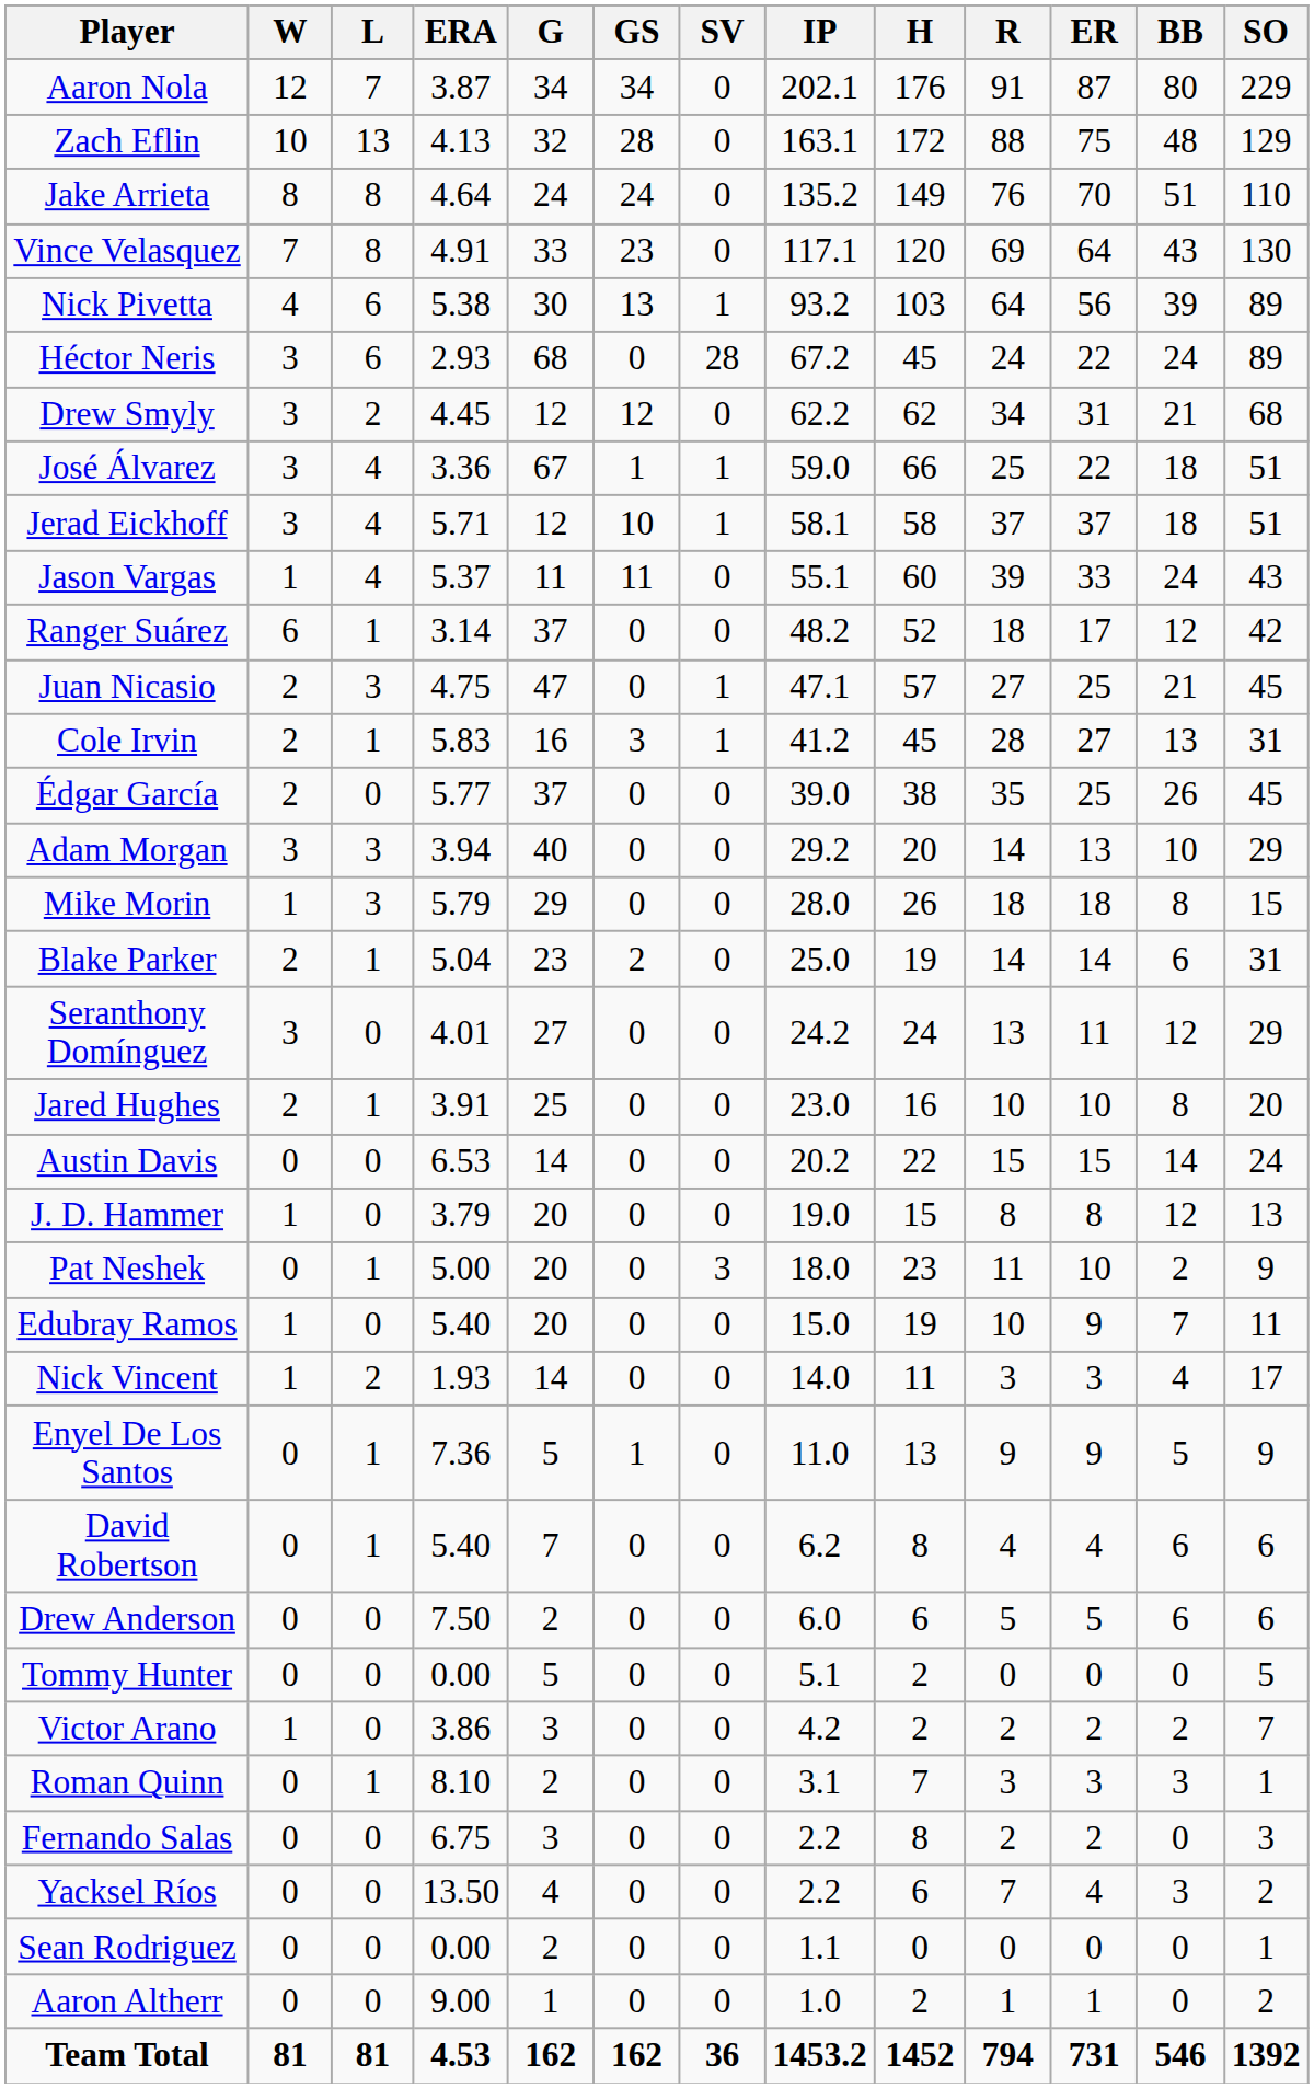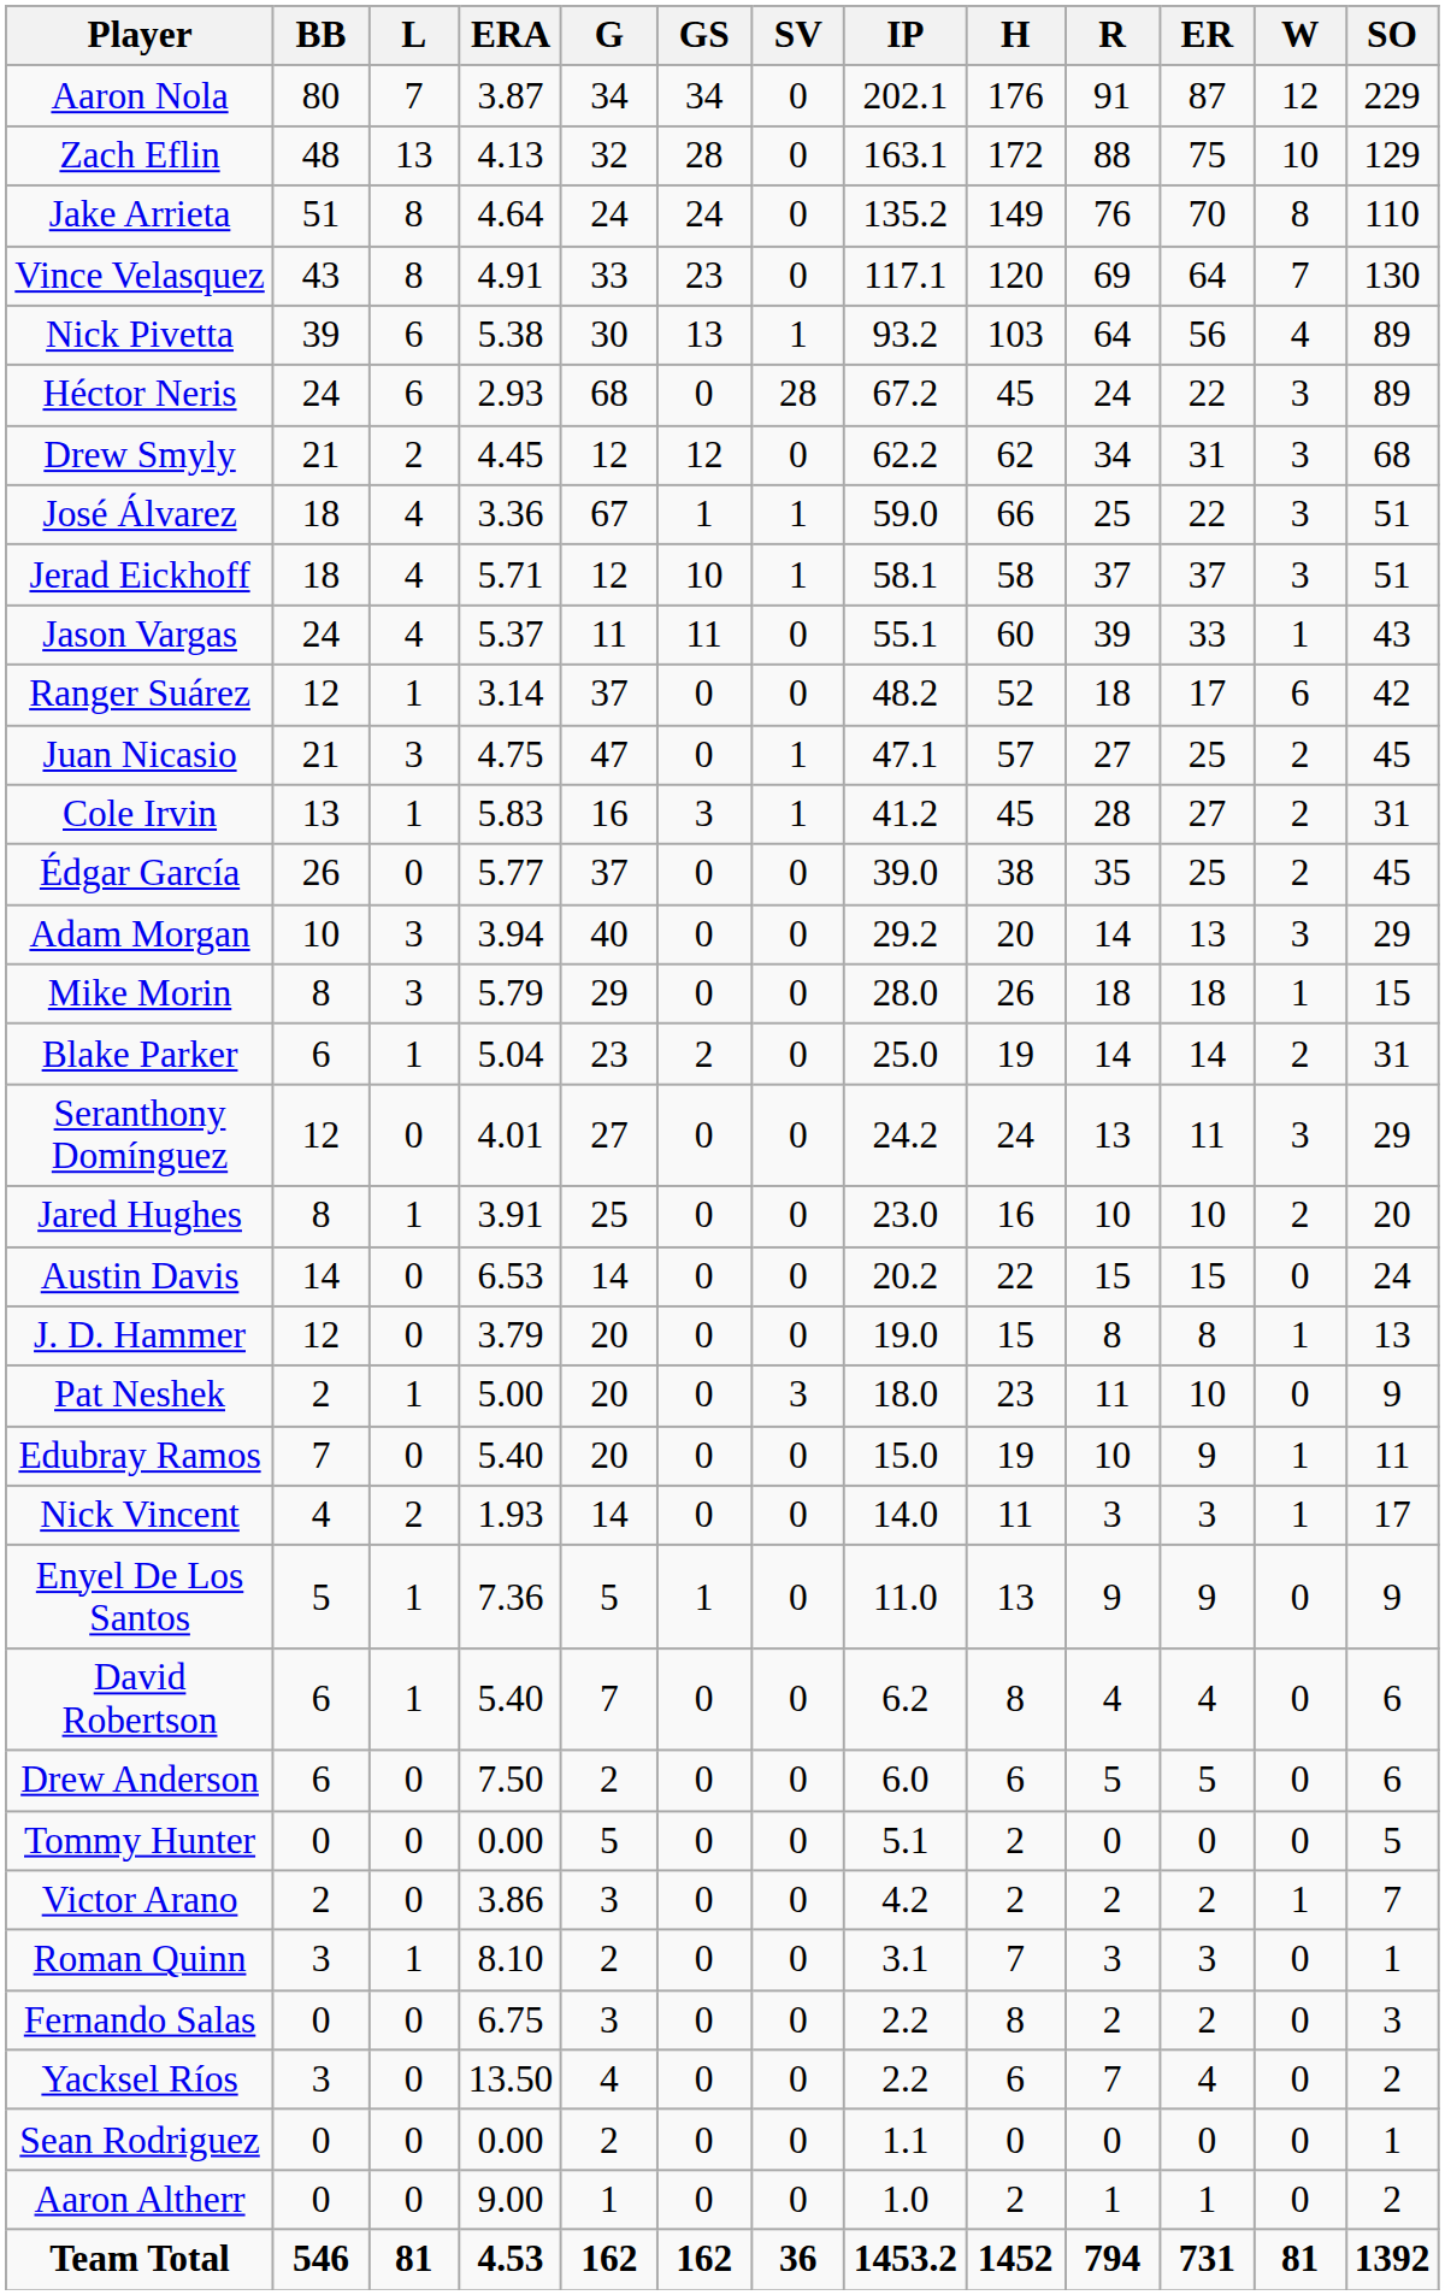 <table class=wikitable style="text-align:center">
 <tr>
 <th bgcolor=#DDDDFF; width="20%">Player</th>
-<th bgcolor=#DDDDFF; width="7%">W</th>
+<th bgcolor=#DDDDFF; width="7%">BB</th>
 <th bgcolor=#DDDDFF; width="7%">L</th>
 <th bgcolor=#DDDDFF; width="7%">ERA</th>
 <th bgcolor=#DDDDFF; width="7%">G</th>
 <th bgcolor=#DDDDFF; width="7%">GS</th>
 <th bgcolor=#DDDDFF; width="7%">SV</th>
 <th bgcolor=#DDDDFF; width="7%">IP</th>
 <th bgcolor=#DDDDFF; width="7%">H</th>
 <th bgcolor=#DDDDFF; width="7%">R</th>
 <th bgcolor=#DDDDFF; width="7%">ER</th>
-<th bgcolor=#DDDDFF; width="7%">BB</th>
+<th bgcolor=#DDDDFF; width="7%">W</th>
 <th bgcolor=#DDDDFF; width="7%">SO</th>
 </tr>
 <tr>
 <td><a href='#'>Aaron Nola</a></td>
-<td>12</td>
+<td>80</td>
 <td>7</td>
 <td>3.87</td>
 <td>34</td>
 <td>34</td>
 <td>0</td>
 <td>202.1</td>
 <td>176</td>
 <td>91</td>
 <td>87</td>
-<td>80</td>
+<td>12</td>
 <td>229</td>
 </tr>
 <tr>
 <td><a href='#'>Zach Eflin</a></td>
-<td>10</td>
+<td>48</td>
 <td>13</td>
 <td>4.13</td>
 <td>32</td>
 <td>28</td>
 <td>0</td>
 <td>163.1</td>
 <td>172</td>
 <td>88</td>
 <td>75</td>
-<td>48</td>
+<td>10</td>
 <td>129</td>
 </tr>
 <tr>
 <td><a href='#'>Jake Arrieta</a></td>
-<td>8</td>
+<td>51</td>
 <td>8</td>
 <td>4.64</td>
 <td>24</td>
 <td>24</td>
 <td>0</td>
 <td>135.2</td>
 <td>149</td>
 <td>76</td>
 <td>70</td>
-<td>51</td>
+<td>8</td>
 <td>110</td>
 </tr>
 <tr>
 <td><a href='#'>Vince Velasquez</a></td>
-<td>7</td>
+<td>43</td>
 <td>8</td>
 <td>4.91</td>
 <td>33</td>
 <td>23</td>
 <td>0</td>
 <td>117.1</td>
 <td>120</td>
 <td>69</td>
 <td>64</td>
-<td>43</td>
+<td>7</td>
 <td>130</td>
 </tr>
 <tr>
 <td><a href='#'>Nick Pivetta</a></td>
-<td>4</td>
+<td>39</td>
 <td>6</td>
 <td>5.38</td>
 <td>30</td>
 <td>13</td>
 <td>1</td>
 <td>93.2</td>
 <td>103</td>
 <td>64</td>
 <td>56</td>
-<td>39</td>
+<td>4</td>
 <td>89</td>
 </tr>
 <tr>
 <td><a href='#'>Héctor Neris</a></td>
-<td>3</td>
+<td>24</td>
 <td>6</td>
 <td>2.93</td>
 <td>68</td>
 <td>0</td>
 <td>28</td>
 <td>67.2</td>
 <td>45</td>
 <td>24</td>
 <td>22</td>
-<td>24</td>
+<td>3</td>
 <td>89</td>
 </tr>
 <tr>
 <td><a href='#'>Drew Smyly</a></td>
-<td>3</td>
+<td>21</td>
 <td>2</td>
 <td>4.45</td>
 <td>12</td>
 <td>12</td>
 <td>0</td>
 <td>62.2</td>
 <td>62</td>
 <td>34</td>
 <td>31</td>
-<td>21</td>
+<td>3</td>
 <td>68</td>
 </tr>
 <tr>
 <td><a href='#'>José Álvarez</a></td>
-<td>3</td>
+<td>18</td>
 <td>4</td>
 <td>3.36</td>
 <td>67</td>
 <td>1</td>
 <td>1</td>
 <td>59.0</td>
 <td>66</td>
 <td>25</td>
 <td>22</td>
-<td>18</td>
+<td>3</td>
 <td>51</td>
 </tr>
 <tr>
 <td><a href='#'>Jerad Eickhoff</a></td>
-<td>3</td>
+<td>18</td>
 <td>4</td>
 <td>5.71</td>
 <td>12</td>
 <td>10</td>
 <td>1</td>
 <td>58.1</td>
 <td>58</td>
 <td>37</td>
 <td>37</td>
-<td>18</td>
+<td>3</td>
 <td>51</td>
 </tr>
 <tr>
 <td><a href='#'>Jason Vargas</a></td>
-<td>1</td>
+<td>24</td>
 <td>4</td>
 <td>5.37</td>
 <td>11</td>
 <td>11</td>
 <td>0</td>
 <td>55.1</td>
 <td>60</td>
 <td>39</td>
 <td>33</td>
-<td>24</td>
+<td>1</td>
 <td>43</td>
 </tr>
 <tr>
 <td><a href='#'>Ranger Suárez</a></td>
-<td>6</td>
+<td>12</td>
 <td>1</td>
 <td>3.14</td>
 <td>37</td>
 <td>0</td>
 <td>0</td>
 <td>48.2</td>
 <td>52</td>
 <td>18</td>
 <td>17</td>
-<td>12</td>
+<td>6</td>
 <td>42</td>
 </tr>
 <tr>
 <td><a href='#'>Juan Nicasio</a></td>
-<td>2</td>
+<td>21</td>
 <td>3</td>
 <td>4.75</td>
 <td>47</td>
 <td>0</td>
 <td>1</td>
 <td>47.1</td>
 <td>57</td>
 <td>27</td>
 <td>25</td>
-<td>21</td>
+<td>2</td>
 <td>45</td>
 </tr>
 <tr>
 <td><a href='#'>Cole Irvin</a></td>
-<td>2</td>
+<td>13</td>
 <td>1</td>
 <td>5.83</td>
 <td>16</td>
 <td>3</td>
 <td>1</td>
 <td>41.2</td>
 <td>45</td>
 <td>28</td>
 <td>27</td>
-<td>13</td>
+<td>2</td>
 <td>31</td>
 </tr>
 <tr>
 <td><a href='#'>Édgar García</a></td>
-<td>2</td>
+<td>26</td>
 <td>0</td>
 <td>5.77</td>
 <td>37</td>
 <td>0</td>
 <td>0</td>
 <td>39.0</td>
 <td>38</td>
 <td>35</td>
 <td>25</td>
-<td>26</td>
+<td>2</td>
 <td>45</td>
 </tr>
 <tr>
 <td><a href='#'>Adam Morgan</a></td>
-<td>3</td>
+<td>10</td>
 <td>3</td>
 <td>3.94</td>
 <td>40</td>
 <td>0</td>
 <td>0</td>
 <td>29.2</td>
 <td>20</td>
 <td>14</td>
 <td>13</td>
-<td>10</td>
+<td>3</td>
 <td>29</td>
 </tr>
 <tr>
 <td><a href='#'>Mike Morin</a></td>
-<td>1</td>
+<td>8</td>
 <td>3</td>
 <td>5.79</td>
 <td>29</td>
 <td>0</td>
 <td>0</td>
 <td>28.0</td>
 <td>26</td>
 <td>18</td>
 <td>18</td>
-<td>8</td>
+<td>1</td>
 <td>15</td>
 </tr>
 <tr>
 <td><a href='#'>Blake Parker</a></td>
-<td>2</td>
+<td>6</td>
 <td>1</td>
 <td>5.04</td>
 <td>23</td>
 <td>2</td>
 <td>0</td>
 <td>25.0</td>
 <td>19</td>
 <td>14</td>
 <td>14</td>
-<td>6</td>
+<td>2</td>
 <td>31</td>
 </tr>
 <tr>
 <td><a href='#'>Seranthony Domínguez</a></td>
-<td>3</td>
+<td>12</td>
 <td>0</td>
 <td>4.01</td>
 <td>27</td>
 <td>0</td>
 <td>0</td>
 <td>24.2</td>
 <td>24</td>
 <td>13</td>
 <td>11</td>
-<td>12</td>
+<td>3</td>
 <td>29</td>
 </tr>
 <tr>
 <td><a href='#'>Jared Hughes</a></td>
-<td>2</td>
+<td>8</td>
 <td>1</td>
 <td>3.91</td>
 <td>25</td>
 <td>0</td>
 <td>0</td>
 <td>23.0</td>
 <td>16</td>
 <td>10</td>
 <td>10</td>
-<td>8</td>
+<td>2</td>
 <td>20</td>
 </tr>
 <tr>
 <td><a href='#'>Austin Davis</a></td>
-<td>0</td>
+<td>14</td>
 <td>0</td>
 <td>6.53</td>
 <td>14</td>
 <td>0</td>
 <td>0</td>
 <td>20.2</td>
 <td>22</td>
 <td>15</td>
 <td>15</td>
-<td>14</td>
+<td>0</td>
 <td>24</td>
 </tr>
 <tr>
 <td><a href='#'>J. D. Hammer</a></td>
-<td>1</td>
+<td>12</td>
 <td>0</td>
 <td>3.79</td>
 <td>20</td>
 <td>0</td>
 <td>0</td>
 <td>19.0</td>
 <td>15</td>
 <td>8</td>
 <td>8</td>
-<td>12</td>
+<td>1</td>
 <td>13</td>
 </tr>
 <tr>
 <td><a href='#'>Pat Neshek</a></td>
-<td>0</td>
+<td>2</td>
 <td>1</td>
 <td>5.00</td>
 <td>20</td>
 <td>0</td>
 <td>3</td>
 <td>18.0</td>
 <td>23</td>
 <td>11</td>
 <td>10</td>
-<td>2</td>
+<td>0</td>
 <td>9</td>
 </tr>
 <tr>
 <td><a href='#'>Edubray Ramos</a></td>
-<td>1</td>
+<td>7</td>
 <td>0</td>
 <td>5.40</td>
 <td>20</td>
 <td>0</td>
 <td>0</td>
 <td>15.0</td>
 <td>19</td>
 <td>10</td>
 <td>9</td>
-<td>7</td>
+<td>1</td>
 <td>11</td>
 </tr>
 <tr>
 <td><a href='#'>Nick Vincent</a></td>
-<td>1</td>
+<td>4</td>
 <td>2</td>
 <td>1.93</td>
 <td>14</td>
 <td>0</td>
 <td>0</td>
 <td>14.0</td>
 <td>11</td>
 <td>3</td>
 <td>3</td>
-<td>4</td>
+<td>1</td>
 <td>17</td>
 </tr>
 <tr>
 <td><a href='#'>Enyel De Los Santos</a></td>
-<td>0</td>
+<td>5</td>
 <td>1</td>
 <td>7.36</td>
 <td>5</td>
 <td>1</td>
 <td>0</td>
 <td>11.0</td>
 <td>13</td>
 <td>9</td>
 <td>9</td>
-<td>5</td>
+<td>0</td>
 <td>9</td>
 </tr>
 <tr>
 <td><a href='#'>David Robertson</a></td>
-<td>0</td>
+<td>6</td>
 <td>1</td>
 <td>5.40</td>
 <td>7</td>
 <td>0</td>
 <td>0</td>
 <td>6.2</td>
 <td>8</td>
 <td>4</td>
 <td>4</td>
-<td>6</td>
+<td>0</td>
 <td>6</td>
 </tr>
 <tr>
 <td><a href='#'>Drew Anderson</a></td>
-<td>0</td>
+<td>6</td>
 <td>0</td>
 <td>7.50</td>
 <td>2</td>
 <td>0</td>
 <td>0</td>
 <td>6.0</td>
 <td>6</td>
 <td>5</td>
 <td>5</td>
-<td>6</td>
+<td>0</td>
 <td>6</td>
 </tr>
 <tr>
 <td><a href='#'>Tommy Hunter</a></td>
 <td>0</td>
 <td>0</td>
 <td>0.00</td>
 <td>5</td>
 <td>0</td>
 <td>0</td>
 <td>5.1</td>
 <td>2</td>
 <td>0</td>
 <td>0</td>
 <td>0</td>
 <td>5</td>
 </tr>
 <tr>
 <td><a href='#'>Victor Arano</a></td>
-<td>1</td>
+<td>2</td>
 <td>0</td>
 <td>3.86</td>
 <td>3</td>
 <td>0</td>
 <td>0</td>
 <td>4.2</td>
 <td>2</td>
 <td>2</td>
 <td>2</td>
-<td>2</td>
+<td>1</td>
 <td>7</td>
 </tr>
 <tr>
 <td><a href='#'>Roman Quinn</a></td>
-<td>0</td>
+<td>3</td>
 <td>1</td>
 <td>8.10</td>
 <td>2</td>
 <td>0</td>
 <td>0</td>
 <td>3.1</td>
 <td>7</td>
 <td>3</td>
 <td>3</td>
-<td>3</td>
+<td>0</td>
 <td>1</td>
 </tr>
 <tr>
 <td><a href='#'>Fernando Salas</a></td>
 <td>0</td>
 <td>0</td>
 <td>6.75</td>
 <td>3</td>
 <td>0</td>
 <td>0</td>
 <td>2.2</td>
 <td>8</td>
 <td>2</td>
 <td>2</td>
 <td>0</td>
 <td>3</td>
 </tr>
 <tr>
 <td><a href='#'>Yacksel Ríos</a></td>
-<td>0</td>
+<td>3</td>
 <td>0</td>
 <td>13.50</td>
 <td>4</td>
 <td>0</td>
 <td>0</td>
 <td>2.2</td>
 <td>6</td>
 <td>7</td>
 <td>4</td>
-<td>3</td>
+<td>0</td>
 <td>2</td>
 </tr>
 <tr>
 <td><a href='#'>Sean Rodriguez</a></td>
 <td>0</td>
 <td>0</td>
 <td>0.00</td>
 <td>2</td>
 <td>0</td>
 <td>0</td>
 <td>1.1</td>
 <td>0</td>
 <td>0</td>
 <td>0</td>
 <td>0</td>
 <td>1</td>
 </tr>
 <tr>
 <td><a href='#'>Aaron Altherr</a></td>
 <td>0</td>
 <td>0</td>
 <td>9.00</td>
 <td>1</td>
 <td>0</td>
 <td>0</td>
 <td>1.0</td>
 <td>2</td>
 <td>1</td>
 <td>1</td>
 <td>0</td>
 <td>2</td>
 </tr>
 <tr>
 <td><strong>Team Total</strong></td>
-<td><strong>81</strong></td>
+<td><strong>546</strong></td>
 <td><strong>81</strong></td>
 <td><strong>4.53</strong></td>
 <td><strong>162</strong></td>
 <td><strong>162</strong></td>
 <td><strong>36</strong></td>
 <td><strong>1453.2</strong></td>
 <td><strong>1452</strong></td>
 <td><strong>794</strong></td>
 <td><strong>731</strong></td>
-<td><strong>546</strong></td>
+<td><strong>81</strong></td>
 <td><strong>1392</strong></td>
 </tr>
 </table>
